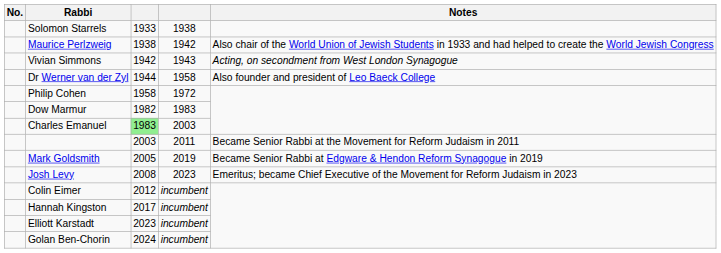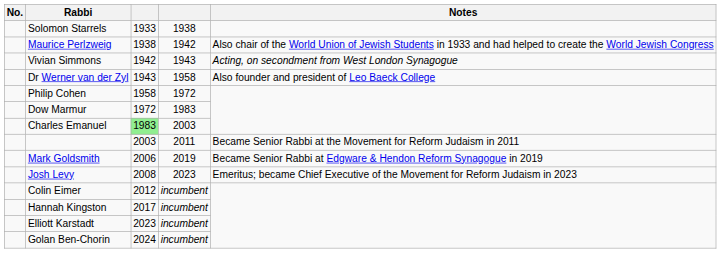 <table class="wikitable">
 <tr>
 <th>No.</th>
 <th>Rabbi</th>
 <th></th>
 <th></th>
 <th>Notes</th>
 </tr>
 <tr>
 <td align="center"></td>
 <td>Solomon Starrels</td>
 <td align=center>1933</td>
 <td align=center>1938</td>
 <td></td>
 </tr>
 <tr>
 <td align="center"></td>
 <td><a href='#'>Maurice Perlzweig</a></td>
 <td align=center>1938</td>
 <td align=center>1942</td>
 <td>Also chair of the <a href='#'>World Union of Jewish Students</a> in 1933 and had helped to create the <a href='#'>World Jewish Congress</a></td>
 </tr>
 <tr>
 <td align="center"><em></em></td>
 <td>Vivian Simmons</td>
 <td align=center>1942</td>
 <td align=center>1943</td>
 <td><em>Acting, on secondment from West London Synagogue</em></td>
 </tr>
 <tr>
 <td align="center"></td>
 <td>Dr <a href='#'>Werner van der Zyl</a></td>
-<td align=center>1944</td>
+<td align=center>1943</td>
 <td align=center>1958</td>
 <td>Also founder and president of <a href='#'>Leo Baeck College</a></td>
 </tr>
 <tr>
 <td align="center"></td>
 <td>Philip Cohen</td>
 <td align=center>1958</td>
 <td align=center>1972</td>
 </tr>
 <tr>
 <td align="center"></td>
 <td>Dow Marmur</td>
-<td align=center>1982</td>
+<td align=center>1972</td>
 <td align=center>1983</td>
 </tr>
 <tr>
 <td align="center"></td>
 <td>Charles Emanuel</td>
 <td align=center style="background: lightgreen;">1983</td>
 <td align=center>2003</td>
 </tr>
 <tr>
 <td align="center"></td>
 <td></td>
 <td align=center>2003</td>
 <td align=center>2011</td>
 <td>Became Senior Rabbi at the Movement for Reform Judaism in 2011</td>
 </tr>
 <tr>
 <td align="center"></td>
 <td><a href='#'>Mark Goldsmith</a></td>
-<td align=center>2005</td>
+<td align=center>2006</td>
 <td align=center>2019</td>
 <td>Became Senior Rabbi at <a href='#'>Edgware & Hendon Reform Synagogue</a> in 2019</td>
 </tr>
 <tr>
 <td align="center"></td>
 <td><a href='#'>Josh Levy</a></td>
 <td align=center>2008</td>
 <td align=center>2023</td>
 <td>Emeritus; became Chief Executive of the Movement for Reform Judaism in 2023</td>
 </tr>
 <tr>
 <td align="center"></td>
 <td>Colin Eimer</td>
 <td align=center>2012</td>
 <td align=center><em>incumbent</em></td>
 </tr>
 <tr>
 <td align="center"></td>
 <td>Hannah Kingston</td>
 <td align=center>2017</td>
 <td align=center><em>incumbent</em></td>
 </tr>
 <tr>
 <td align="center"></td>
 <td>Elliott Karstadt</td>
 <td align=center>2023</td>
 <td align=center><em>incumbent</em></td>
 </tr>
 <tr>
 <td align="center"></td>
 <td>Golan Ben-Chorin</td>
 <td align=center>2024</td>
 <td align=center><em>incumbent</em></td>
 </tr>
 </table>
